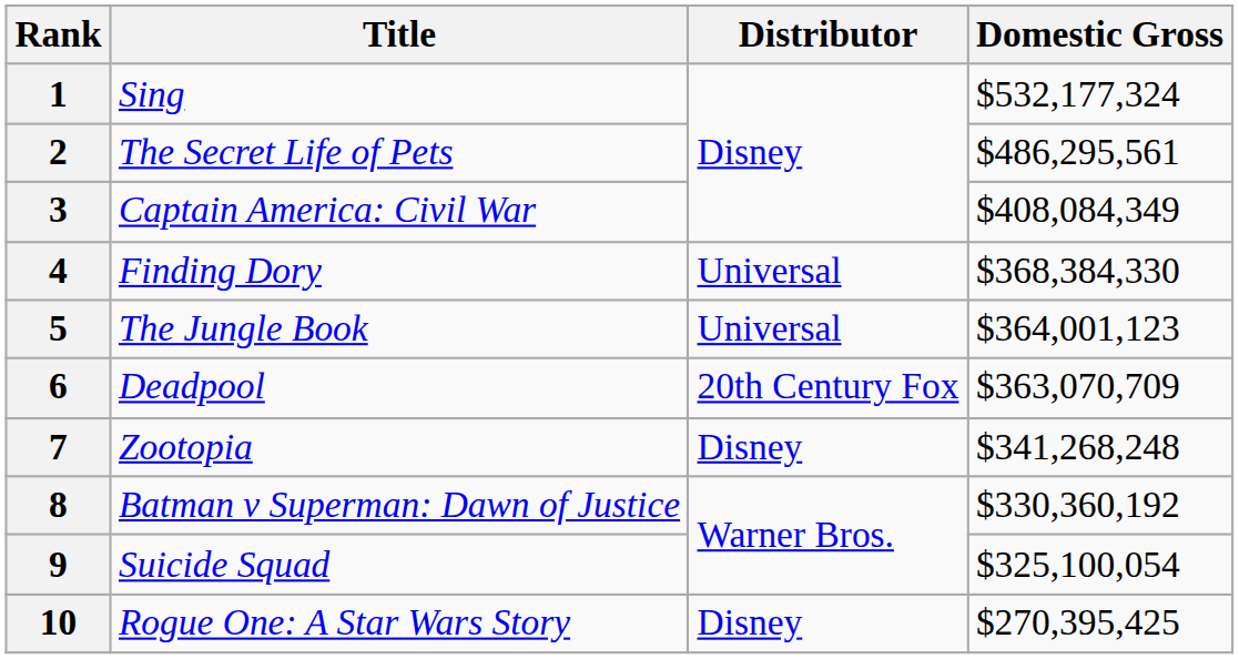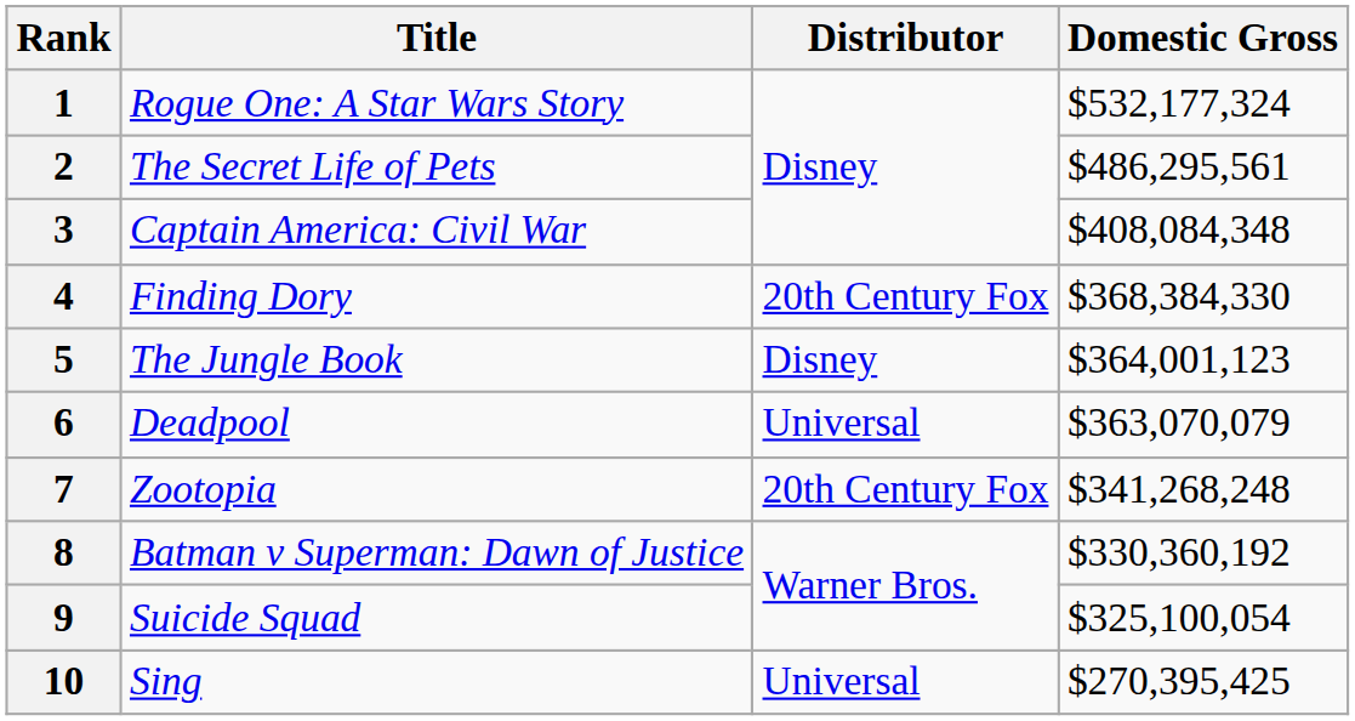 <table class="wikitable" style="margin:auto; margin:auto;">
 <tr>
 <th>Rank</th>
 <th>Title</th>
 <th>Distributor</th>
 <th>Domestic Gross </th>
 </tr>
 <tr>
 <th style="text-align:center;">1</th>
-<td><em><a href='#'>Sing</a></em></td>
+<td><em><a href='#'>Rogue One: A Star Wars Story</a></em></td>
 <td rowspan="3"><a href='#'>Disney</a></td>
 <td>$532,177,324</td>
 </tr>
 <tr>
 <th style="text-align:center;">2</th>
 <td><em><a href='#'>The Secret Life of Pets</a></em></td>
 <td>$486,295,561</td>
 </tr>
 <tr>
 <th style="text-align:center;">3</th>
 <td><em><a href='#'>Captain America: Civil War</a></em></td>
-<td>$408,084,349</td>
+<td>$408,084,348</td>
 </tr>
 <tr>
 <th style="text-align:center;">4</th>
 <td><em><a href='#'>Finding Dory</a></em></td>
-<td><a href='#'>Universal</a></td>
+<td><a href='#'>20th Century Fox</a></td>
 <td>$368,384,330</td>
 </tr>
 <tr>
 <th style="text-align:center;">5</th>
 <td><em><a href='#'>The Jungle Book</a></em></td>
-<td><a href='#'>Universal</a></td>
+<td><a href='#'>Disney</a></td>
 <td>$364,001,123</td>
 </tr>
 <tr>
 <th style="text-align:center;">6</th>
 <td><em><a href='#'>Deadpool</a></em></td>
-<td><a href='#'>20th Century Fox</a></td>
-<td>$363,070,709</td>
+<td><a href='#'>Universal</a></td>
+<td>$363,070,079</td>
 </tr>
 <tr>
 <th style="text-align:center;">7</th>
 <td><em><a href='#'>Zootopia</a></em></td>
-<td><a href='#'>Disney</a></td>
+<td><a href='#'>20th Century Fox</a></td>
 <td>$341,268,248</td>
 </tr>
 <tr>
 <th style="text-align:center;">8</th>
 <td><em><a href='#'>Batman v Superman: Dawn of Justice</a></em></td>
 <td rowspan="2"><a href='#'>Warner Bros.</a></td>
 <td>$330,360,192</td>
 </tr>
 <tr>
 <th style="text-align:center;">9</th>
 <td><em><a href='#'>Suicide Squad</a></em></td>
 <td>$325,100,054</td>
 </tr>
 <tr>
 <th style="text-align:center;">10</th>
-<td><em><a href='#'>Rogue One: A Star Wars Story</a></em></td>
-<td><a href='#'>Disney</a></td>
+<td><em><a href='#'>Sing</a></em></td>
+<td><a href='#'>Universal</a></td>
 <td>$270,395,425</td>
 </tr>
 </table>
